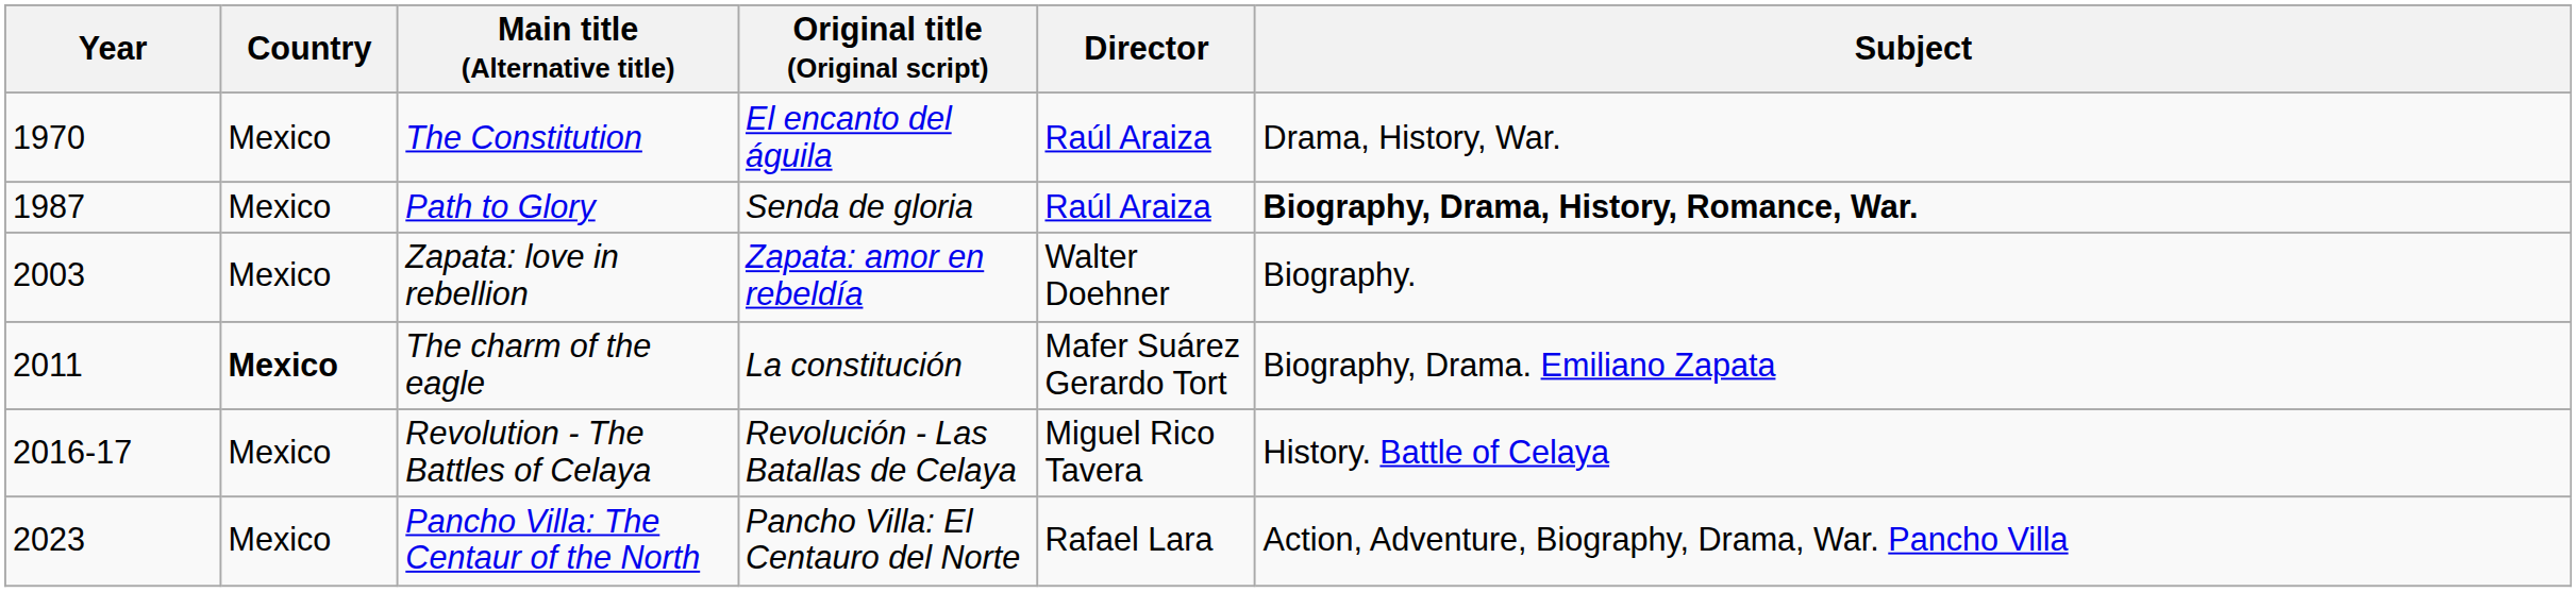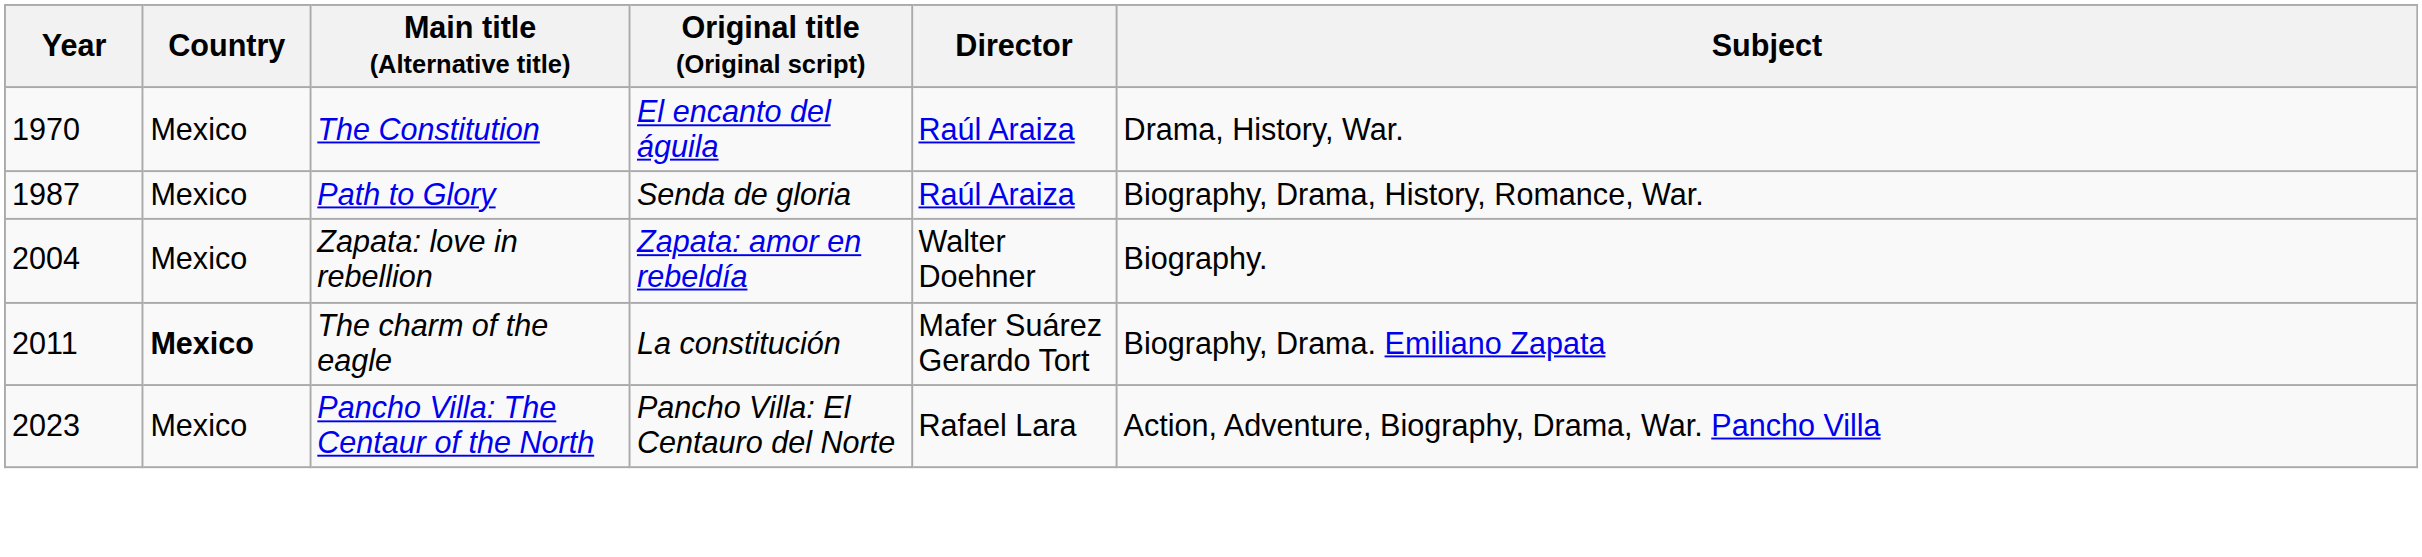 <table class="wikitable sortable" style="width:100%;">
 <tr>
 <th>Year</th>
 <th width= 80>Country</th>
 <th class="unsortable" style="width:160px;">Main title<br><small>(Alternative title)</small></th>
 <th class="unsortable" style="width:140px;">Original title<br><small>(Original script)</small></th>
 <th width=100>Director</th>
 <th class="unsortable">Subject</th>
 </tr>
 <tr>
 <td>1970</td>
 <td>Mexico</td>
 <td><em><a href='#'>The Constitution</a></em></td>
 <td><em><a href='#'>El encanto del águila</a></em></td>
 <td><a href='#'>Raúl Araiza</a></td>
 <td>Drama, History, War.</td>
 </tr>
 <tr>
 <td>1987</td>
 <td>Mexico</td>
 <td><em><a href='#'>Path to Glory</a></em></td>
 <td><em>Senda de gloria</em></td>
 <td><a href='#'>Raúl Araiza</a></td>
-<td><strong>Biography, Drama, History, Romance, War.</strong></td>
+<td>Biography, Drama, History, Romance, War.</td>
 </tr>
 <tr>
-<td>2003</td>
+<td>2004</td>
 <td>Mexico</td>
 <td><em>Zapata: love in rebellion</em></td>
 <td><em><a href='#'>Zapata: amor en rebeldía</a></em></td>
 <td>Walter Doehner</td>
 <td>Biography.</td>
 </tr>
 <tr>
 <td>2011</td>
 <td><strong>Mexico</strong></td>
 <td><em>The charm of the eagle</em></td>
 <td><em>La constitución</em></td>
 <td>Mafer Suárez<br>Gerardo Tort</td>
 <td>Biography, Drama. <a href='#'>Emiliano Zapata</a></td>
 </tr>
 <tr>
-<td>2016-17</td>
-<td>Mexico</td>
-<td><em>Revolution - The Battles of Celaya</em></td>
-<td><em>Revolución - Las Batallas de Celaya</em></td>
-<td>Miguel Rico Tavera</td>
-<td>History. <a href='#'>Battle of Celaya</a></td>
-</tr>
-<tr>
 <td>2023</td>
 <td>Mexico</td>
 <td><em><a href='#'>Pancho Villa: The Centaur of the North</a></em></td>
 <td><em>Pancho Villa: El Centauro del Norte</em></td>
 <td>Rafael Lara</td>
 <td>Action, Adventure, Biography, Drama, War. <a href='#'>Pancho Villa</a></td>
 </tr>
 </table>
